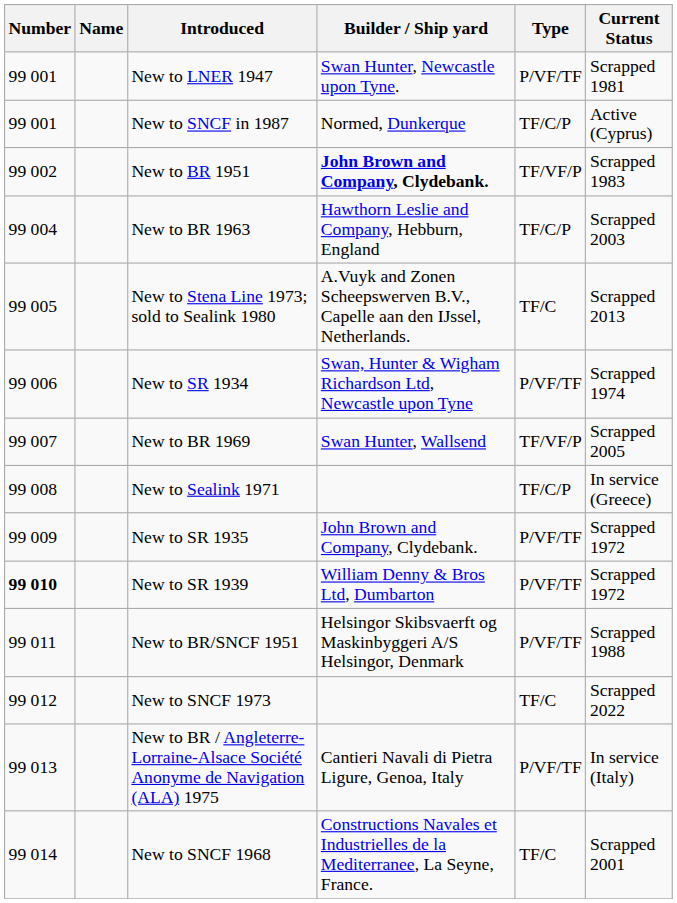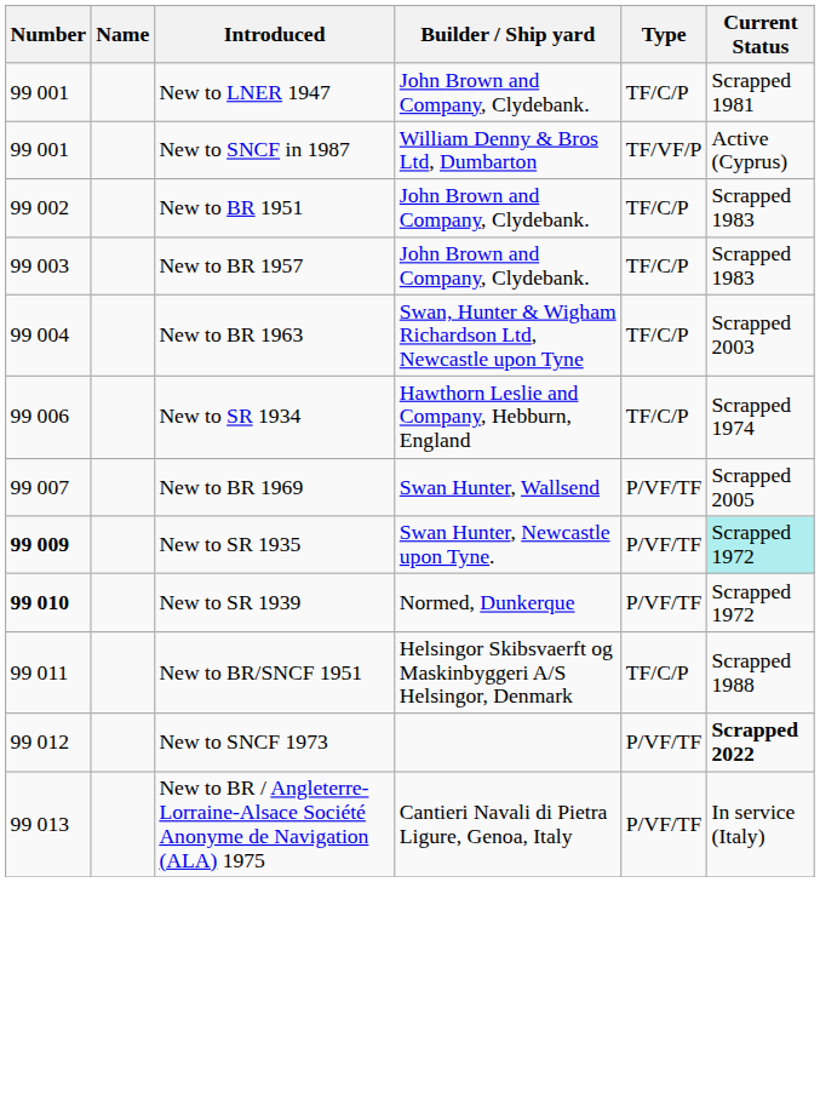 <table class="wikitable" border="1">
 <tr>
 <th>Number</th>
 <th>Name</th>
 <th>Introduced</th>
 <th>Builder / Ship yard</th>
 <th>Type</th>
 <th>Current Status</th>
 </tr>
 <tr>
 <td>99 001</td>
 <td></td>
 <td>New to <a href='#'>LNER</a> 1947</td>
-<td><a href='#'>Swan Hunter</a>, <a href='#'>Newcastle upon Tyne</a>.</td>
-<td>P/VF/TF</td>
+<td><a href='#'>John Brown and Company</a>, Clydebank.</td>
+<td>TF/C/P</td>
 <td>Scrapped 1981</td>
 </tr>
 <tr>
 <td>99 001</td>
 <td></td>
 <td>New to <a href='#'>SNCF</a> in 1987</td>
-<td>Normed, <a href='#'>Dunkerque</a></td>
-<td>TF/C/P</td>
+<td><a href='#'>William Denny & Bros Ltd</a>, <a href='#'>Dumbarton</a></td>
+<td>TF/VF/P</td>
 <td>Active (Cyprus)</td>
 </tr>
 <tr>
 <td>99 002</td>
 <td></td>
 <td>New to <a href='#'>BR</a> 1951</td>
-<td><strong><a href='#'>John Brown and Company</a>, Clydebank.</strong></td>
-<td>TF/VF/P</td>
+<td><a href='#'>John Brown and Company</a>, Clydebank.</td>
+<td>TF/C/P</td>
+<td>Scrapped 1983</td>
+</tr>
+<tr>
+<td>99 003</td>
+<td></td>
+<td>New to BR 1957</td>
+<td><a href='#'>John Brown and Company</a>, Clydebank.</td>
+<td>TF/C/P</td>
 <td>Scrapped 1983</td>
 </tr>
 <tr>
 <td>99 004</td>
 <td></td>
 <td>New to BR 1963</td>
-<td><a href='#'>Hawthorn Leslie and Company</a>, Hebburn, England</td>
+<td><a href='#'>Swan, Hunter & Wigham Richardson Ltd</a>, <a href='#'>Newcastle upon Tyne</a></td>
 <td>TF/C/P</td>
 <td>Scrapped 2003</td>
-</tr>
-<tr>
-<td>99 005</td>
-<td></td>
-<td>New to <a href='#'>Stena Line</a> 1973; sold to Sealink 1980</td>
-<td>A.Vuyk and Zonen Scheepswerven B.V., Capelle aan den IJssel, Netherlands.</td>
-<td>TF/C</td>
-<td>Scrapped 2013</td>
 </tr>
 <tr>
 <td>99 006</td>
 <td></td>
 <td>New to <a href='#'>SR</a> 1934</td>
-<td><a href='#'>Swan, Hunter & Wigham Richardson Ltd</a>, <a href='#'>Newcastle upon Tyne</a></td>
-<td>P/VF/TF</td>
+<td><a href='#'>Hawthorn Leslie and Company</a>, Hebburn, England</td>
+<td>TF/C/P</td>
 <td>Scrapped 1974</td>
 </tr>
 <tr>
 <td>99 007</td>
 <td></td>
 <td>New to BR 1969</td>
 <td><a href='#'>Swan Hunter</a>, <a href='#'>Wallsend</a></td>
-<td>TF/VF/P</td>
+<td>P/VF/TF</td>
 <td>Scrapped 2005</td>
 </tr>
 <tr>
-<td>99 008</td>
-<td></td>
-<td>New to <a href='#'>Sealink</a> 1971</td>
-<td></td>
-<td>TF/C/P</td>
-<td>In service (Greece)</td>
-</tr>
-<tr>
-<td>99 009</td>
+<td><strong>99 009</strong></td>
 <td></td>
 <td>New to SR 1935</td>
-<td><a href='#'>John Brown and Company</a>, Clydebank.</td>
+<td><a href='#'>Swan Hunter</a>, <a href='#'>Newcastle upon Tyne</a>.</td>
 <td>P/VF/TF</td>
-<td>Scrapped 1972</td>
+<td style="background: paleturquoise;">Scrapped 1972</td>
 </tr>
 <tr>
 <td><strong>99 010</strong></td>
 <td></td>
 <td>New to SR 1939</td>
-<td><a href='#'>William Denny & Bros Ltd</a>, <a href='#'>Dumbarton</a></td>
+<td>Normed, <a href='#'>Dunkerque</a></td>
 <td>P/VF/TF</td>
 <td>Scrapped 1972</td>
 </tr>
 <tr>
 <td>99 011</td>
 <td></td>
 <td>New to BR/SNCF 1951</td>
 <td>Helsingor Skibsvaerft og Maskinbyggeri A/S Helsingor, Denmark</td>
-<td>P/VF/TF</td>
+<td>TF/C/P</td>
 <td>Scrapped 1988</td>
 </tr>
 <tr>
 <td>99 012</td>
 <td></td>
 <td>New to SNCF 1973</td>
 <td></td>
-<td>TF/C</td>
-<td>Scrapped 2022</td>
+<td>P/VF/TF</td>
+<td><strong>Scrapped 2022</strong></td>
 </tr>
 <tr>
 <td>99 013</td>
 <td></td>
 <td>New to BR / <a href='#'>Angleterre-Lorraine-Alsace Société Anonyme de Navigation (ALA)</a> 1975</td>
 <td>Cantieri Navali di Pietra Ligure, Genoa, Italy</td>
 <td>P/VF/TF</td>
 <td>In service (Italy)</td>
 </tr>
-<tr>
-<td>99 014</td>
-<td></td>
-<td>New to SNCF 1968</td>
-<td><a href='#'>Constructions Navales et Industrielles de la Mediterranee</a>, La Seyne, France.</td>
-<td>TF/C</td>
-<td>Scrapped 2001</td>
-</tr>
 </table>
